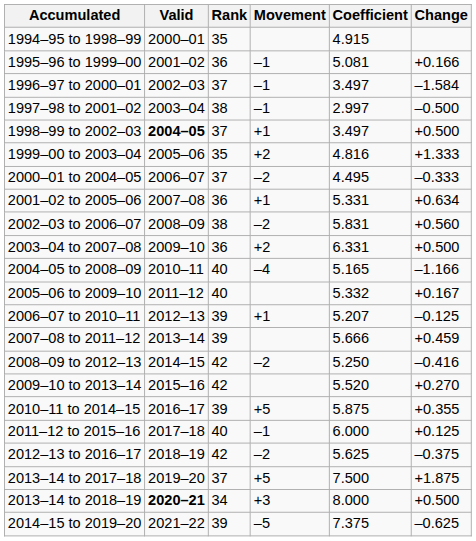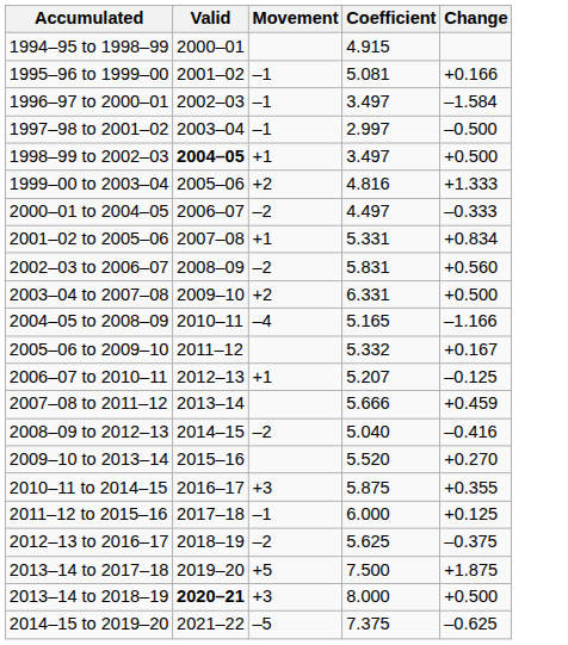 <table class="wikitable sortable" style="font-size:95% style="text-align:center">
 <tr>
 <th>Accumulated</th>
 <th>Valid</th>
-<th>Rank</th>
 <th>Movement</th>
 <th>Coefficient</th>
 <th>Change</th>
 </tr>
 <tr>
 <td>1994–95 to 1998–99</td>
 <td>2000–01</td>
-<td>35</td>
 <td></td>
 <td>4.915</td>
 <td></td>
 </tr>
 <tr>
 <td>1995–96 to 1999–00</td>
 <td>2001–02</td>
-<td>36</td>
 <td> –1</td>
 <td>5.081</td>
 <td> +0.166</td>
 </tr>
 <tr>
 <td>1996–97 to 2000–01</td>
 <td>2002–03</td>
-<td>37</td>
 <td> –1</td>
 <td>3.497</td>
 <td> –1.584</td>
 </tr>
 <tr>
 <td>1997–98 to 2001–02</td>
 <td>2003–04</td>
-<td>38</td>
 <td> –1</td>
 <td>2.997</td>
 <td> –0.500</td>
 </tr>
 <tr>
 <td>1998–99 to 2002–03</td>
 <td><strong>2004–05</strong></td>
-<td>37</td>
 <td> +1</td>
 <td>3.497</td>
 <td> +0.500</td>
 </tr>
 <tr>
 <td>1999–00 to 2003–04</td>
 <td>2005–06</td>
-<td>35</td>
 <td> +2</td>
 <td>4.816</td>
 <td> +1.333</td>
 </tr>
 <tr>
 <td>2000–01 to 2004–05</td>
 <td>2006–07</td>
-<td>37</td>
 <td> –2</td>
-<td>4.495</td>
+<td>4.497</td>
 <td> –0.333</td>
 </tr>
 <tr>
 <td>2001–02 to 2005–06</td>
 <td>2007–08</td>
-<td>36</td>
 <td> +1</td>
 <td>5.331</td>
-<td> +0.634</td>
+<td> +0.834</td>
 </tr>
 <tr>
 <td>2002–03 to 2006–07</td>
 <td>2008–09</td>
-<td>38</td>
 <td> –2</td>
 <td>5.831</td>
 <td> +0.560</td>
 </tr>
 <tr>
 <td>2003–04 to 2007–08</td>
 <td>2009–10</td>
-<td>36</td>
 <td> +2</td>
 <td>6.331</td>
 <td> +0.500</td>
 </tr>
 <tr>
 <td>2004–05 to 2008–09</td>
 <td>2010–11</td>
-<td>40</td>
 <td> –4</td>
 <td>5.165</td>
 <td> –1.166</td>
 </tr>
 <tr>
 <td>2005–06 to 2009–10</td>
 <td>2011–12</td>
-<td>40</td>
 <td></td>
 <td>5.332</td>
 <td> +0.167</td>
 </tr>
 <tr>
 <td>2006–07 to 2010–11</td>
 <td>2012–13</td>
-<td>39</td>
 <td> +1</td>
 <td>5.207</td>
 <td> –0.125</td>
 </tr>
 <tr>
 <td>2007–08 to 2011–12</td>
 <td>2013–14</td>
-<td>39</td>
 <td></td>
 <td>5.666</td>
 <td> +0.459</td>
 </tr>
 <tr>
 <td>2008–09 to 2012–13</td>
 <td>2014–15</td>
-<td>42</td>
 <td> –2</td>
-<td>5.250</td>
+<td>5.040</td>
 <td> –0.416</td>
 </tr>
 <tr>
 <td>2009–10 to 2013–14</td>
 <td>2015–16</td>
-<td>42</td>
 <td></td>
 <td>5.520</td>
 <td> +0.270</td>
 </tr>
 <tr>
 <td>2010–11 to 2014–15</td>
 <td>2016–17</td>
-<td>39</td>
-<td> +5</td>
+<td> +3</td>
 <td>5.875</td>
 <td> +0.355</td>
 </tr>
 <tr>
 <td>2011–12 to 2015–16</td>
 <td>2017–18</td>
-<td>40</td>
 <td> –1</td>
 <td>6.000</td>
 <td> +0.125</td>
 </tr>
 <tr>
 <td>2012–13 to 2016–17</td>
 <td>2018–19</td>
-<td>42</td>
 <td> –2</td>
 <td>5.625</td>
 <td> –0.375</td>
 </tr>
 <tr>
 <td>2013–14 to 2017–18</td>
 <td>2019–20</td>
-<td>37</td>
 <td> +5</td>
 <td>7.500</td>
 <td> +1.875</td>
 </tr>
 <tr>
 <td>2013–14 to 2018–19</td>
 <td><strong>2020–21</strong></td>
-<td>34</td>
 <td> +3</td>
 <td>8.000</td>
 <td> +0.500</td>
 </tr>
 <tr>
 <td>2014–15 to 2019–20</td>
 <td>2021–22</td>
-<td>39</td>
 <td> –5</td>
 <td>7.375</td>
 <td> –0.625</td>
 </tr>
 </table>
